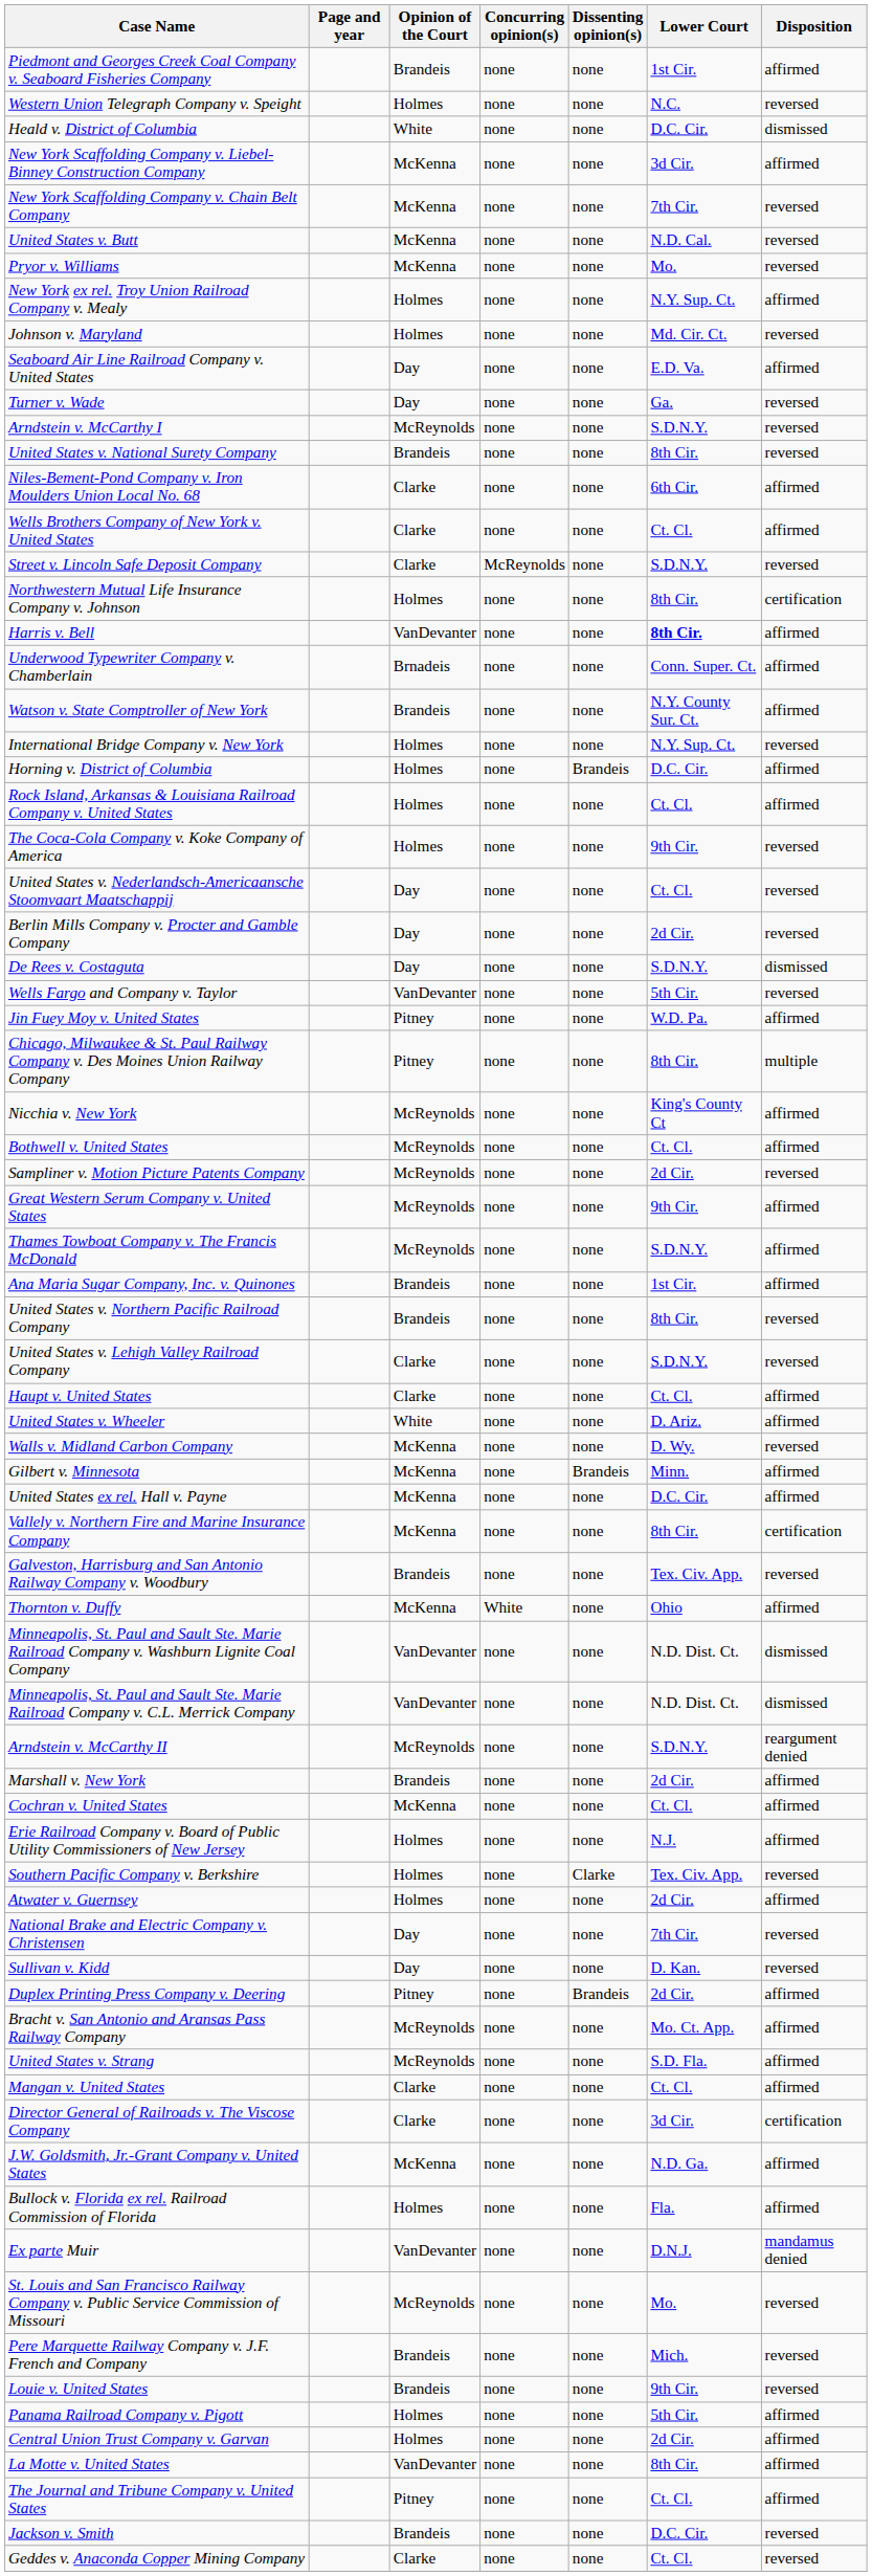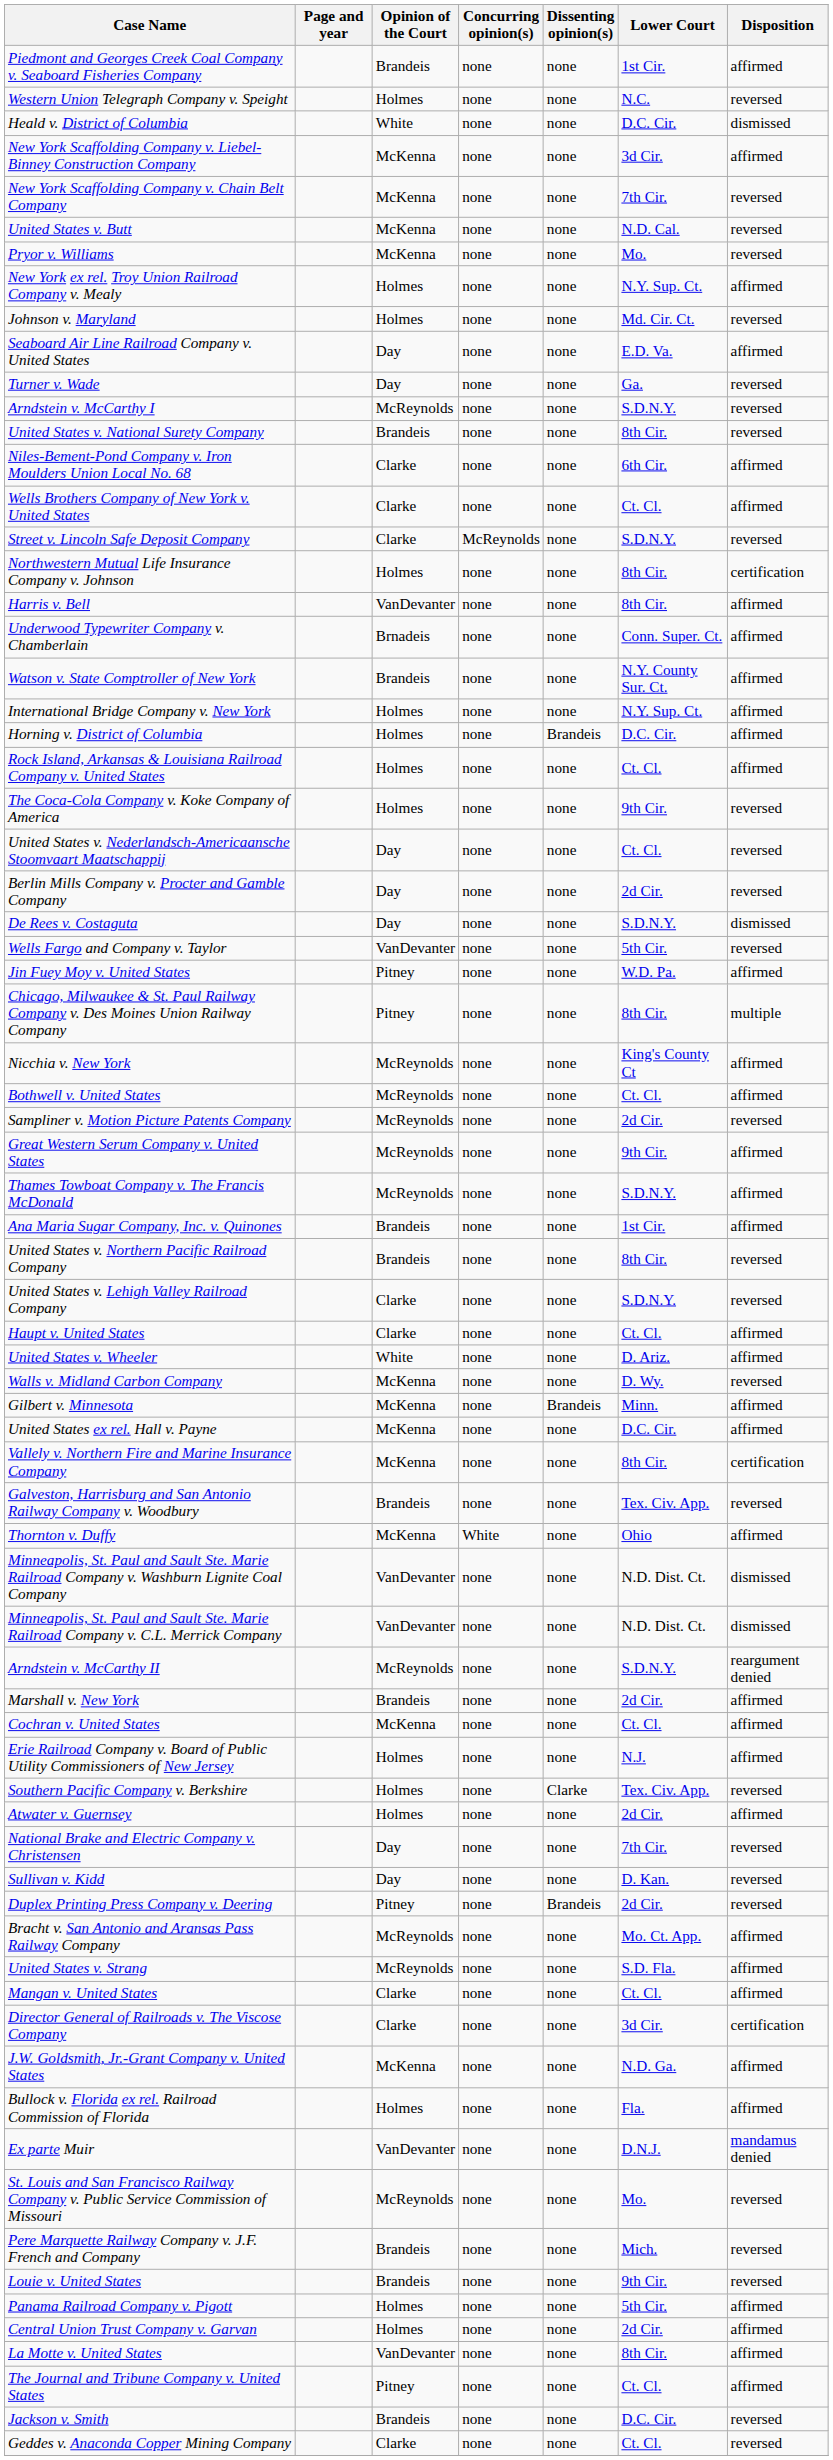 <table class="wikitable sortable">
 <tr>
 <th scope="col" style="width: 400px;">Case Name</th>
 <th scope="col" style="width: 95px;">Page and year</th>
 <th scope="col" style="width: 10px;">Opinion of the Court</th>
 <th scope="col" style="width: 10px;">Concurring opinion(s)</th>
 <th scope="col" style="width: 10px;">Dissenting opinion(s)</th>
 <th scope="col" style="width: 133px;">Lower Court</th>
 <th scope="col" style="width: 110px;">Disposition</th>
 </tr>
 <tr>
 <td><em><a href='#'>Piedmont and Georges Creek Coal Company v. Seaboard Fisheries Company</a></em></td>
 <td align="right"></td>
 <td>Brandeis</td>
 <td>none</td>
 <td>none</td>
 <td><a href='#'>1st Cir.</a></td>
 <td>affirmed</td>
 </tr>
 <tr>
 <td><em><a href='#'>Western Union</a> Telegraph Company v. Speight</em></td>
 <td align="right"></td>
 <td>Holmes</td>
 <td>none</td>
 <td>none</td>
 <td><a href='#'>N.C.</a></td>
 <td>reversed</td>
 </tr>
 <tr>
 <td><em>Heald v. <a href='#'>District of Columbia</a></em></td>
 <td align="right"></td>
 <td>White</td>
 <td>none</td>
 <td>none</td>
 <td><a href='#'>D.C. Cir.</a></td>
 <td>dismissed</td>
 </tr>
 <tr>
 <td><em><a href='#'>New York Scaffolding Company v. Liebel-Binney Construction Company</a></em></td>
 <td align="right"></td>
 <td>McKenna</td>
 <td>none</td>
 <td>none</td>
 <td><a href='#'>3d Cir.</a></td>
 <td>affirmed</td>
 </tr>
 <tr>
 <td><em><a href='#'>New York Scaffolding Company v. Chain Belt Company</a></em></td>
 <td align="right"></td>
 <td>McKenna</td>
 <td>none</td>
 <td>none</td>
 <td><a href='#'>7th Cir.</a></td>
 <td>reversed</td>
 </tr>
 <tr>
 <td><em><a href='#'>United States v. Butt</a></em></td>
 <td align="right"></td>
 <td>McKenna</td>
 <td>none</td>
 <td>none</td>
 <td><a href='#'>N.D. Cal.</a></td>
 <td>reversed</td>
 </tr>
 <tr>
 <td><em><a href='#'>Pryor v. Williams</a></em></td>
 <td align="right"></td>
 <td>McKenna</td>
 <td>none</td>
 <td>none</td>
 <td><a href='#'>Mo.</a></td>
 <td>reversed</td>
 </tr>
 <tr>
 <td><em><a href='#'>New York</a> <a href='#'>ex rel.</a> <a href='#'>Troy Union Railroad Company</a> v. Mealy</em></td>
 <td align="right"></td>
 <td>Holmes</td>
 <td>none</td>
 <td>none</td>
 <td><a href='#'>N.Y. Sup. Ct.</a></td>
 <td>affirmed</td>
 </tr>
 <tr>
 <td><em>Johnson v. <a href='#'>Maryland</a></em></td>
 <td align="right"></td>
 <td>Holmes</td>
 <td>none</td>
 <td>none</td>
 <td><a href='#'>Md. Cir. Ct.</a></td>
 <td>reversed</td>
 </tr>
 <tr>
 <td><em><a href='#'>Seaboard Air Line Railroad</a> Company v. United States</em></td>
 <td align="right"></td>
 <td>Day</td>
 <td>none</td>
 <td>none</td>
 <td><a href='#'>E.D. Va.</a></td>
 <td>affirmed</td>
 </tr>
 <tr>
 <td><em><a href='#'>Turner v. Wade</a></em></td>
 <td align="right"></td>
 <td>Day</td>
 <td>none</td>
 <td>none</td>
 <td><a href='#'>Ga.</a></td>
 <td>reversed</td>
 </tr>
 <tr>
 <td><em><a href='#'>Arndstein v. McCarthy I</a></em></td>
 <td align="right"></td>
 <td>McReynolds</td>
 <td>none</td>
 <td>none</td>
 <td><a href='#'>S.D.N.Y.</a></td>
 <td>reversed</td>
 </tr>
 <tr>
 <td><em><a href='#'>United States v. National Surety Company</a></em></td>
 <td align="right"></td>
 <td>Brandeis</td>
 <td>none</td>
 <td>none</td>
 <td><a href='#'>8th Cir.</a></td>
 <td>reversed</td>
 </tr>
 <tr>
 <td><em><a href='#'>Niles-Bement-Pond Company v. Iron Moulders Union Local No. 68</a></em></td>
 <td align="right"></td>
 <td>Clarke</td>
 <td>none</td>
 <td>none</td>
 <td><a href='#'>6th Cir.</a></td>
 <td>affirmed</td>
 </tr>
 <tr>
 <td><em><a href='#'>Wells Brothers Company of New York v. United States</a></em></td>
 <td align="right"></td>
 <td>Clarke</td>
 <td>none</td>
 <td>none</td>
 <td><a href='#'>Ct. Cl.</a></td>
 <td>affirmed</td>
 </tr>
 <tr>
 <td><em><a href='#'>Street v. Lincoln Safe Deposit Company</a></em></td>
 <td align="right"></td>
 <td>Clarke</td>
 <td>McReynolds</td>
 <td>none</td>
 <td><a href='#'>S.D.N.Y.</a></td>
 <td>reversed</td>
 </tr>
 <tr>
 <td><em><a href='#'>Northwestern Mutual</a> Life Insurance Company v. Johnson</em></td>
 <td align="right"></td>
 <td>Holmes</td>
 <td>none</td>
 <td>none</td>
 <td><a href='#'>8th Cir.</a></td>
 <td>certification</td>
 </tr>
 <tr>
 <td><em><a href='#'>Harris v. Bell</a></em></td>
 <td align="right"></td>
 <td>VanDevanter</td>
 <td>none</td>
 <td>none</td>
-<td><strong><a href='#'>8th Cir.</a></strong></td>
+<td><a href='#'>8th Cir.</a></td>
 <td>affirmed</td>
 </tr>
 <tr>
 <td><em><a href='#'>Underwood Typewriter Company</a> v. Chamberlain</em></td>
 <td align="right"></td>
 <td>Brnadeis</td>
 <td>none</td>
 <td>none</td>
 <td><a href='#'>Conn. Super. Ct.</a></td>
 <td>affirmed</td>
 </tr>
 <tr>
 <td><em><a href='#'>Watson v. State Comptroller of New York</a></em></td>
 <td align="right"></td>
 <td>Brandeis</td>
 <td>none</td>
 <td>none</td>
 <td><a href='#'>N.Y. County Sur. Ct.</a></td>
 <td>affirmed</td>
 </tr>
 <tr>
 <td><em>International Bridge Company v. <a href='#'>New York</a></em></td>
 <td align="right"></td>
 <td>Holmes</td>
 <td>none</td>
 <td>none</td>
 <td><a href='#'>N.Y. Sup. Ct.</a></td>
-<td>reversed</td>
+<td>affirmed</td>
 </tr>
 <tr>
 <td><em>Horning v. <a href='#'>District of Columbia</a></em></td>
 <td align="right"></td>
 <td>Holmes</td>
 <td>none</td>
 <td>Brandeis</td>
 <td><a href='#'>D.C. Cir.</a></td>
 <td>affirmed</td>
 </tr>
 <tr>
 <td><em><a href='#'>Rock Island, Arkansas & Louisiana Railroad Company v. United States</a></em></td>
 <td align="right"></td>
 <td>Holmes</td>
 <td>none</td>
 <td>none</td>
 <td><a href='#'>Ct. Cl.</a></td>
 <td>affirmed</td>
 </tr>
 <tr>
 <td><em><a href='#'>The Coca-Cola Company</a> v. Koke Company of America</em></td>
 <td align="right"></td>
 <td>Holmes</td>
 <td>none</td>
 <td>none</td>
 <td><a href='#'>9th Cir.</a></td>
 <td>reversed</td>
 </tr>
 <tr>
 <td><em>United States v. <a href='#'>Nederlandsch-Americaansche Stoomvaart Maatschappij</a></em></td>
 <td align="right"></td>
 <td>Day</td>
 <td>none</td>
 <td>none</td>
 <td><a href='#'>Ct. Cl.</a></td>
 <td>reversed</td>
 </tr>
 <tr>
 <td><em>Berlin Mills Company v. <a href='#'>Procter and Gamble</a> Company</em></td>
 <td align="right"></td>
 <td>Day</td>
 <td>none</td>
 <td>none</td>
 <td><a href='#'>2d Cir.</a></td>
 <td>reversed</td>
 </tr>
 <tr>
 <td><em><a href='#'>De Rees v. Costaguta</a></em></td>
 <td align="right"></td>
 <td>Day</td>
 <td>none</td>
 <td>none</td>
 <td><a href='#'>S.D.N.Y.</a></td>
 <td>dismissed</td>
 </tr>
 <tr>
 <td><em><a href='#'>Wells Fargo</a> and Company v. Taylor</em></td>
 <td align="right"></td>
 <td>VanDevanter</td>
 <td>none</td>
 <td>none</td>
 <td><a href='#'>5th Cir.</a></td>
 <td>reversed</td>
 </tr>
 <tr>
 <td><em><a href='#'>Jin Fuey Moy v. United States</a></em></td>
 <td align="right"></td>
 <td>Pitney</td>
 <td>none</td>
 <td>none</td>
 <td><a href='#'>W.D. Pa.</a></td>
 <td>affirmed</td>
 </tr>
 <tr>
 <td><em><a href='#'>Chicago, Milwaukee & St. Paul Railway Company</a> v. Des Moines Union Railway Company</em></td>
 <td align="right"></td>
 <td>Pitney</td>
 <td>none</td>
 <td>none</td>
 <td><a href='#'>8th Cir.</a></td>
 <td>multiple</td>
 </tr>
 <tr>
 <td><em>Nicchia v. <a href='#'>New York</a></em></td>
 <td align="right"></td>
 <td>McReynolds</td>
 <td>none</td>
 <td>none</td>
 <td><a href='#'>King's County Ct</a></td>
 <td>affirmed</td>
 </tr>
 <tr>
 <td><em><a href='#'>Bothwell v. United States</a></em></td>
 <td align="right"></td>
 <td>McReynolds</td>
 <td>none</td>
 <td>none</td>
 <td><a href='#'>Ct. Cl.</a></td>
 <td>affirmed</td>
 </tr>
 <tr>
 <td><em>Sampliner v. <a href='#'>Motion Picture Patents Company</a></em></td>
 <td align="right"></td>
 <td>McReynolds</td>
 <td>none</td>
 <td>none</td>
 <td><a href='#'>2d Cir.</a></td>
 <td>reversed</td>
 </tr>
 <tr>
 <td><em><a href='#'>Great Western Serum Company v. United States</a></em></td>
 <td align="right"></td>
 <td>McReynolds</td>
 <td>none</td>
 <td>none</td>
 <td><a href='#'>9th Cir.</a></td>
 <td>affirmed</td>
 </tr>
 <tr>
 <td><em><a href='#'>Thames Towboat Company v. The Francis McDonald</a></em></td>
 <td align="right"></td>
 <td>McReynolds</td>
 <td>none</td>
 <td>none</td>
 <td><a href='#'>S.D.N.Y.</a></td>
 <td>affirmed</td>
 </tr>
 <tr>
 <td><em><a href='#'>Ana Maria Sugar Company, Inc. v. Quinones</a></em></td>
 <td align="right"></td>
 <td>Brandeis</td>
 <td>none</td>
 <td>none</td>
 <td><a href='#'>1st Cir.</a></td>
 <td>affirmed</td>
 </tr>
 <tr>
 <td><em>United States v. <a href='#'>Northern Pacific Railroad</a> Company</em></td>
 <td align="right"></td>
 <td>Brandeis</td>
 <td>none</td>
 <td>none</td>
 <td><a href='#'>8th Cir.</a></td>
 <td>reversed</td>
 </tr>
 <tr>
 <td><em>United States v. <a href='#'>Lehigh Valley Railroad</a> Company</em></td>
 <td align="right"></td>
 <td>Clarke</td>
 <td>none</td>
 <td>none</td>
 <td><a href='#'>S.D.N.Y.</a></td>
 <td>reversed</td>
 </tr>
 <tr>
 <td><em><a href='#'>Haupt v. United States</a></em></td>
 <td align="right"></td>
 <td>Clarke</td>
 <td>none</td>
 <td>none</td>
 <td><a href='#'>Ct. Cl.</a></td>
 <td>affirmed</td>
 </tr>
 <tr>
 <td><em><a href='#'>United States v. Wheeler</a></em></td>
 <td align="right"></td>
 <td>White</td>
 <td>none</td>
 <td>none</td>
 <td><a href='#'>D. Ariz.</a></td>
 <td>affirmed</td>
 </tr>
 <tr>
 <td><em><a href='#'>Walls v. Midland Carbon Company</a></em></td>
 <td align="right"></td>
 <td>McKenna</td>
 <td>none</td>
 <td>none</td>
 <td><a href='#'>D. Wy.</a></td>
 <td>reversed</td>
 </tr>
 <tr>
 <td><em>Gilbert v. <a href='#'>Minnesota</a></em></td>
 <td align="right"></td>
 <td>McKenna</td>
 <td>none</td>
 <td>Brandeis</td>
 <td><a href='#'>Minn.</a></td>
 <td>affirmed</td>
 </tr>
 <tr>
 <td><em>United States <a href='#'>ex rel.</a> Hall v. Payne</em></td>
 <td align="right"></td>
 <td>McKenna</td>
 <td>none</td>
 <td>none</td>
 <td><a href='#'>D.C. Cir.</a></td>
 <td>affirmed</td>
 </tr>
 <tr>
 <td><em><a href='#'>Vallely v. Northern Fire and Marine Insurance Company</a></em></td>
 <td align="right"></td>
 <td>McKenna</td>
 <td>none</td>
 <td>none</td>
 <td><a href='#'>8th Cir.</a></td>
 <td>certification</td>
 </tr>
 <tr>
 <td><em><a href='#'>Galveston, Harrisburg and San Antonio Railway Company</a> v. Woodbury</em></td>
 <td align="right"></td>
 <td>Brandeis</td>
 <td>none</td>
 <td>none</td>
 <td><a href='#'>Tex. Civ. App.</a></td>
 <td>reversed</td>
 </tr>
 <tr>
 <td><em><a href='#'>Thornton v. Duffy</a></em></td>
 <td align="right"></td>
 <td>McKenna</td>
 <td>White</td>
 <td>none</td>
 <td><a href='#'>Ohio</a></td>
 <td>affirmed</td>
 </tr>
 <tr>
 <td><em><a href='#'>Minneapolis, St. Paul and Sault Ste. Marie Railroad</a> Company v. Washburn Lignite Coal Company</em></td>
 <td align="right"></td>
 <td>VanDevanter</td>
 <td>none</td>
 <td>none</td>
 <td>N.D. Dist. Ct.</td>
 <td>dismissed</td>
 </tr>
 <tr>
 <td><em><a href='#'>Minneapolis, St. Paul and Sault Ste. Marie Railroad</a> Company v. C.L. Merrick Company</em></td>
 <td align="right"></td>
 <td>VanDevanter</td>
 <td>none</td>
 <td>none</td>
 <td>N.D. Dist. Ct.</td>
 <td>dismissed</td>
 </tr>
 <tr>
 <td><em><a href='#'>Arndstein v. McCarthy II</a></em></td>
 <td align="right"></td>
 <td>McReynolds</td>
 <td>none</td>
 <td>none</td>
 <td><a href='#'>S.D.N.Y.</a></td>
 <td>reargument denied</td>
 </tr>
 <tr>
 <td><em>Marshall v. <a href='#'>New York</a></em></td>
 <td align="right"></td>
 <td>Brandeis</td>
 <td>none</td>
 <td>none</td>
 <td><a href='#'>2d Cir.</a></td>
 <td>affirmed</td>
 </tr>
 <tr>
 <td><em><a href='#'>Cochran v. United States</a></em></td>
 <td align="right"></td>
 <td>McKenna</td>
 <td>none</td>
 <td>none</td>
 <td><a href='#'>Ct. Cl.</a></td>
 <td>affirmed</td>
 </tr>
 <tr>
 <td><em><a href='#'>Erie Railroad</a> Company v. Board of Public Utility Commissioners of <a href='#'>New Jersey</a></em></td>
 <td align="right"></td>
 <td>Holmes</td>
 <td>none</td>
 <td>none</td>
 <td><a href='#'>N.J.</a></td>
 <td>affirmed</td>
 </tr>
 <tr>
 <td><em><a href='#'>Southern Pacific Company</a> v. Berkshire</em></td>
 <td align="right"></td>
 <td>Holmes</td>
 <td>none</td>
 <td>Clarke</td>
 <td><a href='#'>Tex. Civ. App.</a></td>
 <td>reversed</td>
 </tr>
 <tr>
 <td><em><a href='#'>Atwater v. Guernsey</a></em></td>
 <td align="right"></td>
 <td>Holmes</td>
 <td>none</td>
 <td>none</td>
 <td><a href='#'>2d Cir.</a></td>
 <td>affirmed</td>
 </tr>
 <tr>
 <td><em><a href='#'>National Brake and Electric Company v. Christensen</a></em></td>
 <td align="right"></td>
 <td>Day</td>
 <td>none</td>
 <td>none</td>
 <td><a href='#'>7th Cir.</a></td>
 <td>reversed</td>
 </tr>
 <tr>
 <td><em><a href='#'>Sullivan v. Kidd</a></em></td>
 <td align="right"></td>
 <td>Day</td>
 <td>none</td>
 <td>none</td>
 <td><a href='#'>D. Kan.</a></td>
 <td>reversed</td>
 </tr>
 <tr>
 <td><em><a href='#'>Duplex Printing Press Company v. Deering</a></em></td>
 <td align="right"></td>
 <td>Pitney</td>
 <td>none</td>
 <td>Brandeis</td>
 <td><a href='#'>2d Cir.</a></td>
-<td>affirmed</td>
+<td>reversed</td>
 </tr>
 <tr>
 <td><em>Bracht v. <a href='#'>San Antonio and Aransas Pass Railway</a> Company</em></td>
 <td align="right"></td>
 <td>McReynolds</td>
 <td>none</td>
 <td>none</td>
 <td><a href='#'>Mo. Ct. App.</a></td>
 <td>affirmed</td>
 </tr>
 <tr>
 <td><em><a href='#'>United States v. Strang</a></em></td>
 <td align="right"></td>
 <td>McReynolds</td>
 <td>none</td>
 <td>none</td>
 <td><a href='#'>S.D. Fla.</a></td>
 <td>affirmed</td>
 </tr>
 <tr>
 <td><em><a href='#'>Mangan v. United States</a></em></td>
 <td align="right"></td>
 <td>Clarke</td>
 <td>none</td>
 <td>none</td>
 <td><a href='#'>Ct. Cl.</a></td>
 <td>affirmed</td>
 </tr>
 <tr>
 <td><em><a href='#'>Director General of Railroads v. The Viscose Company</a></em></td>
 <td align="right"></td>
 <td>Clarke</td>
 <td>none</td>
 <td>none</td>
 <td><a href='#'>3d Cir.</a></td>
 <td>certification</td>
 </tr>
 <tr>
 <td><em><a href='#'>J.W. Goldsmith, Jr.-Grant Company v. United States</a></em></td>
 <td align="right"></td>
 <td>McKenna</td>
 <td>none</td>
 <td>none</td>
 <td><a href='#'>N.D. Ga.</a></td>
 <td>affirmed</td>
 </tr>
 <tr>
 <td><em>Bullock v. <a href='#'>Florida</a> <a href='#'>ex rel.</a> Railroad Commission of Florida</em></td>
 <td align="right"></td>
 <td>Holmes</td>
 <td>none</td>
 <td>none</td>
 <td><a href='#'>Fla.</a></td>
 <td>affirmed</td>
 </tr>
 <tr>
 <td><em><a href='#'>Ex parte</a> Muir</em></td>
 <td align="right"></td>
 <td>VanDevanter</td>
 <td>none</td>
 <td>none</td>
 <td><a href='#'>D.N.J.</a></td>
 <td><a href='#'>mandamus</a> denied</td>
 </tr>
 <tr>
 <td><em><a href='#'>St. Louis and San Francisco Railway Company</a> v. Public Service Commission of Missouri</em></td>
 <td align="right"></td>
 <td>McReynolds</td>
 <td>none</td>
 <td>none</td>
 <td><a href='#'>Mo.</a></td>
 <td>reversed</td>
 </tr>
 <tr>
 <td><em><a href='#'>Pere Marquette Railway</a> Company v. J.F. French and Company</em></td>
 <td align="right"></td>
 <td>Brandeis</td>
 <td>none</td>
 <td>none</td>
 <td><a href='#'>Mich.</a></td>
 <td>reversed</td>
 </tr>
 <tr>
 <td><em><a href='#'>Louie v. United States</a></em></td>
 <td align="right"></td>
 <td>Brandeis</td>
 <td>none</td>
 <td>none</td>
 <td><a href='#'>9th Cir.</a></td>
 <td>reversed</td>
 </tr>
 <tr>
 <td><em><a href='#'>Panama Railroad Company v. Pigott</a></em></td>
 <td align="right"></td>
 <td>Holmes</td>
 <td>none</td>
 <td>none</td>
 <td><a href='#'>5th Cir.</a></td>
 <td>affirmed</td>
 </tr>
 <tr>
 <td><em><a href='#'>Central Union Trust Company v. Garvan</a></em></td>
 <td align="right"></td>
 <td>Holmes</td>
 <td>none</td>
 <td>none</td>
 <td><a href='#'>2d Cir.</a></td>
 <td>affirmed</td>
 </tr>
 <tr>
 <td><em><a href='#'>La Motte v. United States</a></em></td>
 <td align="right"></td>
 <td>VanDevanter</td>
 <td>none</td>
 <td>none</td>
 <td><a href='#'>8th Cir.</a></td>
 <td>affirmed</td>
 </tr>
 <tr>
 <td><em><a href='#'>The Journal and Tribune Company v. United States</a></em></td>
 <td align="right"></td>
 <td>Pitney</td>
 <td>none</td>
 <td>none</td>
 <td><a href='#'>Ct. Cl.</a></td>
 <td>affirmed</td>
 </tr>
 <tr>
 <td><em><a href='#'>Jackson v. Smith</a></em></td>
 <td align="right"></td>
 <td>Brandeis</td>
 <td>none</td>
 <td>none</td>
 <td><a href='#'>D.C. Cir.</a></td>
 <td>reversed</td>
 </tr>
 <tr>
 <td><em>Geddes v. <a href='#'>Anaconda Copper</a> Mining Company</em></td>
 <td align="right"></td>
 <td>Clarke</td>
 <td>none</td>
 <td>none</td>
 <td><a href='#'>Ct. Cl.</a></td>
 <td>reversed</td>
 </tr>
 <tr>
 </tr>
 </table>
